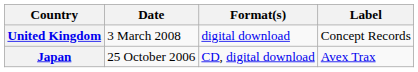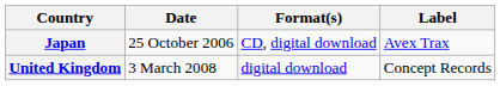 <table class="wikitable plainrowheaders">
 <tr>
 <th scope="col">Country</th>
 <th>Date</th>
 <th>Format(s)</th>
 <th>Label</th>
 </tr>
 <tr>
+<th scope="row"><a href='#'>Japan</a></th>
+<td>25 October 2006</td>
+<td><a href='#'>CD</a>, <a href='#'>digital download</a></td>
+<td><a href='#'>Avex Trax</a></td>
+</tr>
+<tr>
 <th scope="row"><a href='#'>United Kingdom</a></th>
 <td>3 March 2008</td>
 <td><a href='#'>digital download</a></td>
 <td>Concept Records</td>
 </tr>
-<tr>
-<th scope="row"><a href='#'>Japan</a></th>
-<td>25 October 2006</td>
-<td><a href='#'>CD</a>, <a href='#'>digital download</a></td>
-<td><a href='#'>Avex Trax</a></td>
-</tr>
 </table>
